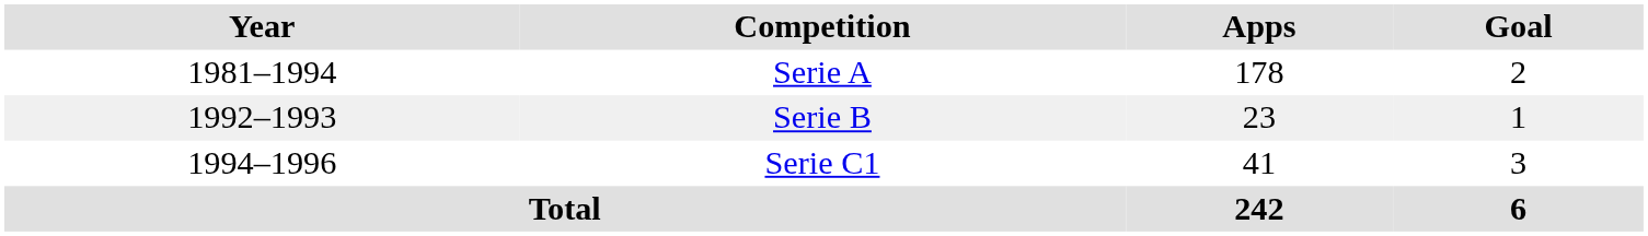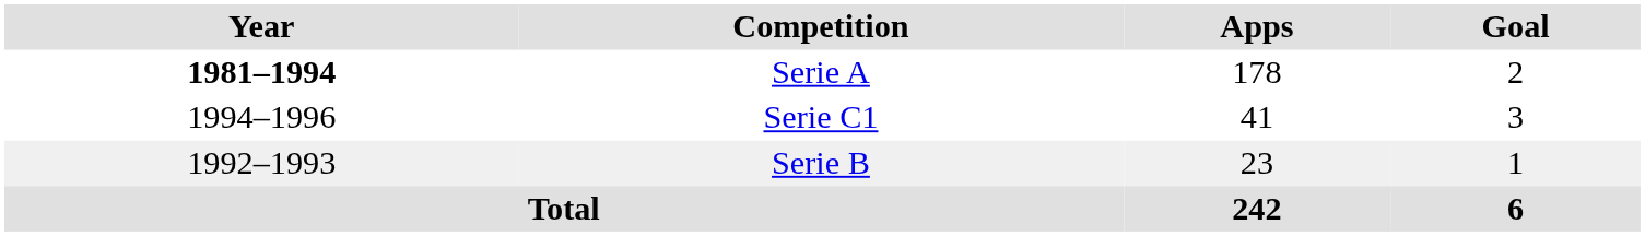 <table border="0" cellpadding="2" cellspacing="0" style="width:50%;">
 <tr style="text-align:center; background:#e0e0e0;">
 <th>Year</th>
 <th>Competition</th>
 <th>Apps</th>
 <th>Goal</th>
 </tr>
 <tr style="text-align:center;">
-<td>1981–1994</td>
+<td><strong>1981–1994</strong></td>
 <td><a href='#'>Serie A</a></td>
 <td>178</td>
 <td>2</td>
+</tr>
+<tr style="text-align:center;">
+<td>1994–1996</td>
+<td><a href='#'>Serie C1</a></td>
+<td>41</td>
+<td>3</td>
 </tr>
 <tr style="text-align:center; background:#f0f0f0;">
 <td>1992–1993</td>
 <td><a href='#'>Serie B</a></td>
 <td>23</td>
 <td>1</td>
 </tr>
-<tr style="text-align:center;">
-<td>1994–1996</td>
-<td><a href='#'>Serie C1</a></td>
-<td>41</td>
-<td>3</td>
-</tr>
 <tr style="text-align:center; background:#e0e0e0;">
 <th colspan="2">Total</th>
 <th style="text-align:center;">242</th>
 <th style="text-align:center;">6</th>
 </tr>
 </table>
